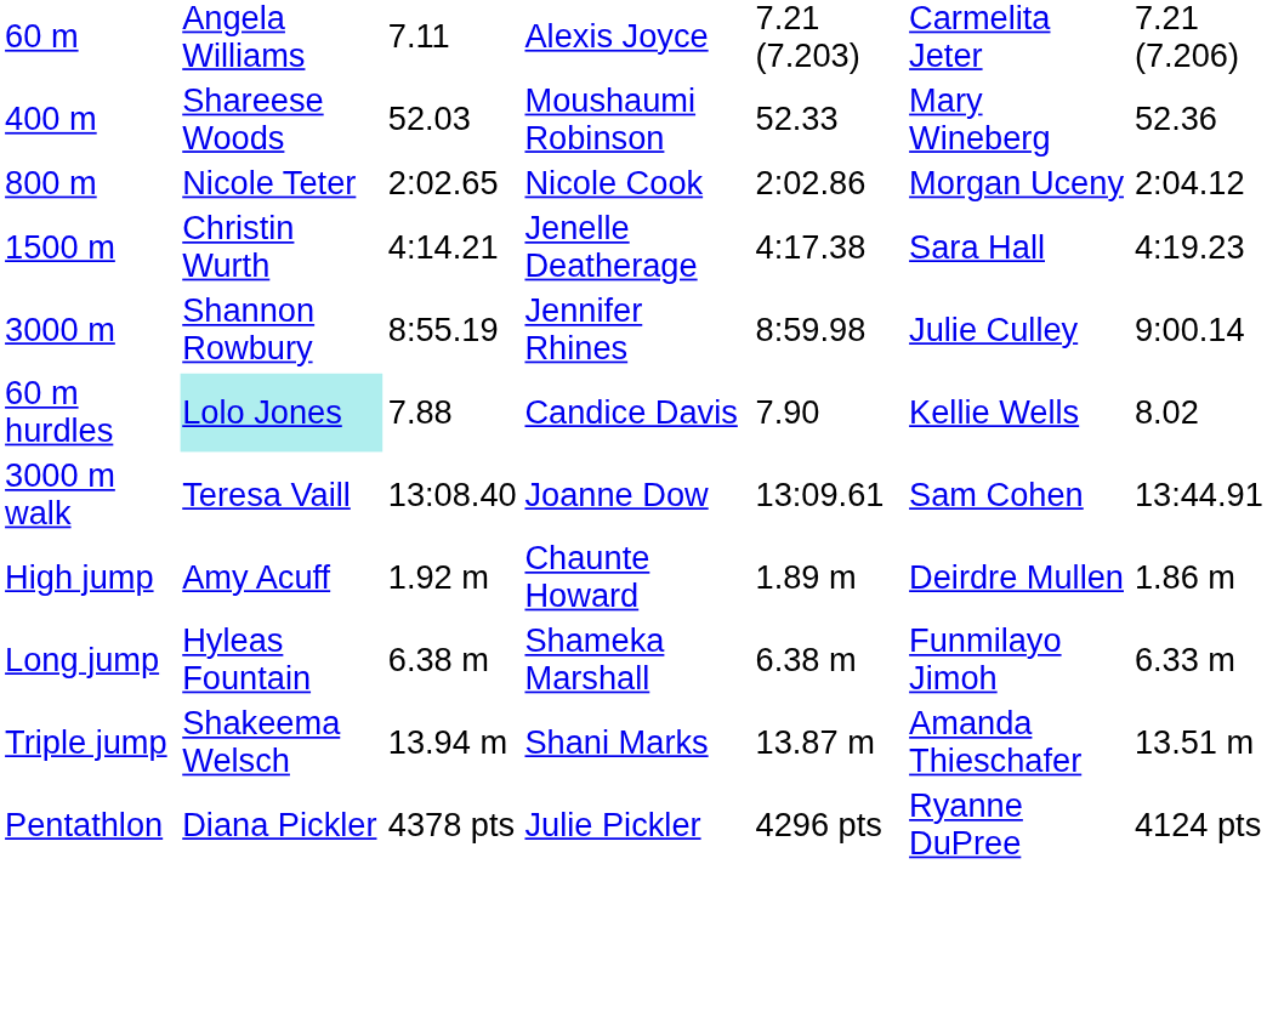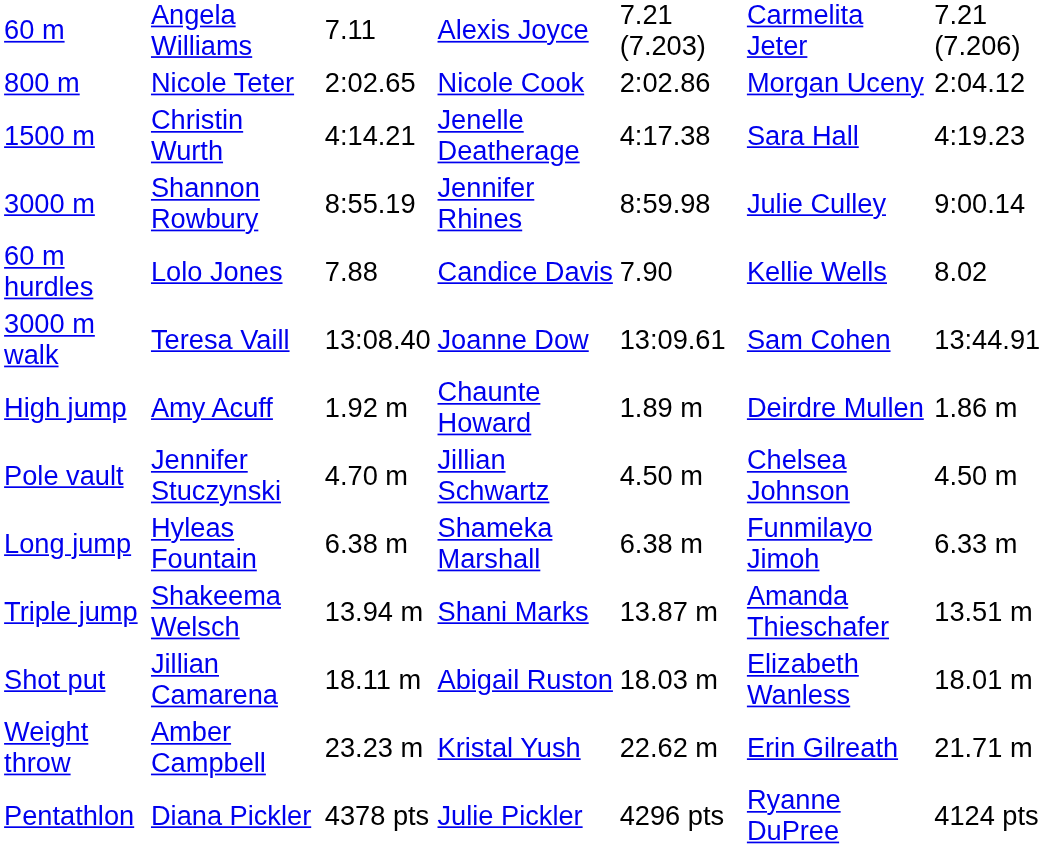 <table>
 <tr>
 <td><a href='#'>60 m</a></td>
 <td><a href='#'>Angela Williams</a></td>
 <td>7.11</td>
 <td><a href='#'>Alexis Joyce</a></td>
 <td>7.21 (7.203)</td>
 <td><a href='#'>Carmelita Jeter</a></td>
 <td>7.21 (7.206)</td>
-</tr>
-<tr>
-<td><a href='#'>400 m</a></td>
-<td><a href='#'>Shareese Woods</a></td>
-<td>52.03</td>
-<td><a href='#'>Moushaumi Robinson</a></td>
-<td>52.33</td>
-<td><a href='#'>Mary Wineberg</a></td>
-<td>52.36</td>
 </tr>
 <tr>
 <td><a href='#'>800 m</a></td>
 <td><a href='#'>Nicole Teter</a></td>
 <td>2:02.65</td>
 <td><a href='#'>Nicole Cook</a></td>
 <td>2:02.86</td>
 <td><a href='#'>Morgan Uceny</a></td>
 <td>2:04.12</td>
 </tr>
 <tr>
 <td><a href='#'>1500 m</a></td>
 <td><a href='#'>Christin Wurth</a></td>
 <td>4:14.21</td>
 <td><a href='#'>Jenelle Deatherage</a></td>
 <td>4:17.38</td>
 <td><a href='#'>Sara Hall</a></td>
 <td>4:19.23</td>
 </tr>
 <tr>
 <td><a href='#'>3000 m</a></td>
 <td><a href='#'>Shannon Rowbury</a></td>
 <td>8:55.19</td>
 <td><a href='#'>Jennifer Rhines</a></td>
 <td>8:59.98</td>
 <td><a href='#'>Julie Culley</a></td>
 <td>9:00.14</td>
 </tr>
 <tr>
 <td><a href='#'>60 m hurdles</a></td>
-<td style="background: paleturquoise;"><a href='#'>Lolo Jones</a></td>
+<td><a href='#'>Lolo Jones</a></td>
 <td>7.88</td>
 <td><a href='#'>Candice Davis</a></td>
 <td>7.90</td>
 <td><a href='#'>Kellie Wells</a></td>
 <td>8.02</td>
 </tr>
 <tr>
 <td><a href='#'>3000 m walk</a></td>
 <td><a href='#'>Teresa Vaill</a></td>
 <td>13:08.40</td>
 <td><a href='#'>Joanne Dow</a></td>
 <td>13:09.61</td>
 <td><a href='#'>Sam Cohen</a></td>
 <td>13:44.91</td>
 </tr>
 <tr>
 <td><a href='#'>High jump</a></td>
 <td><a href='#'>Amy Acuff</a></td>
 <td>1.92 m</td>
 <td><a href='#'>Chaunte Howard</a></td>
 <td>1.89 m</td>
 <td><a href='#'>Deirdre Mullen</a></td>
 <td>1.86 m</td>
 </tr>
 <tr>
+<td><a href='#'>Pole vault</a></td>
+<td><a href='#'>Jennifer Stuczynski</a></td>
+<td>4.70 m</td>
+<td><a href='#'>Jillian Schwartz</a></td>
+<td>4.50 m</td>
+<td><a href='#'>Chelsea Johnson</a></td>
+<td>4.50 m</td>
+</tr>
+<tr>
 <td><a href='#'>Long jump</a></td>
 <td><a href='#'>Hyleas Fountain</a></td>
 <td>6.38 m</td>
 <td><a href='#'>Shameka Marshall</a></td>
 <td>6.38 m</td>
 <td><a href='#'>Funmilayo Jimoh</a></td>
 <td>6.33 m</td>
 </tr>
 <tr>
 <td><a href='#'>Triple jump</a></td>
 <td><a href='#'>Shakeema Welsch</a></td>
 <td>13.94 m</td>
 <td><a href='#'>Shani Marks</a></td>
 <td>13.87 m</td>
 <td><a href='#'>Amanda Thieschafer</a></td>
 <td>13.51 m</td>
 </tr>
 <tr>
+<td><a href='#'>Shot put</a></td>
+<td><a href='#'>Jillian Camarena</a></td>
+<td>18.11 m</td>
+<td><a href='#'>Abigail Ruston</a></td>
+<td>18.03 m</td>
+<td><a href='#'>Elizabeth Wanless</a></td>
+<td>18.01 m</td>
+</tr>
+<tr>
+<td><a href='#'>Weight throw</a></td>
+<td><a href='#'>Amber Campbell</a></td>
+<td>23.23 m</td>
+<td><a href='#'>Kristal Yush</a></td>
+<td>22.62 m</td>
+<td><a href='#'>Erin Gilreath</a></td>
+<td>21.71 m</td>
+</tr>
+<tr>
 <td><a href='#'>Pentathlon</a></td>
 <td><a href='#'>Diana Pickler</a></td>
 <td>4378 pts</td>
 <td><a href='#'>Julie Pickler</a></td>
 <td>4296 pts</td>
 <td><a href='#'>Ryanne DuPree</a></td>
 <td>4124 pts</td>
 </tr>
 </table>
